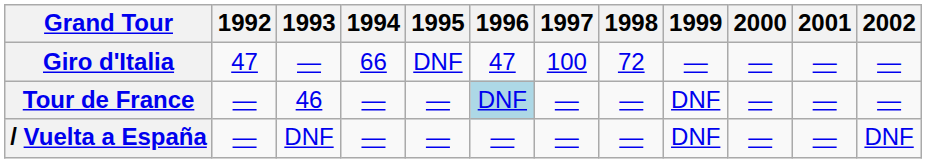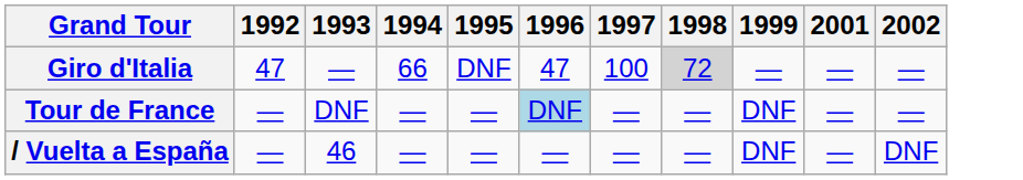 <table class="wikitable plainrowheaders">
 <tr>
 <th scope="col"><a href='#'>Grand Tour</a></th>
 <th scope="col">1992</th>
 <th scope="col">1993</th>
 <th scope="col">1994</th>
 <th scope="col">1995</th>
 <th scope="col">1996</th>
 <th scope="col">1997</th>
 <th scope="col">1998</th>
 <th scope="col">1999</th>
-<th scope="col">2000</th>
 <th scope="col">2001</th>
 <th scope="col">2002</th>
 </tr>
 <tr style="text-align:center;">
 <th scope="row"> <a href='#'>Giro d'Italia</a></th>
 <td style="text-align:center;"><a href='#'>47</a></td>
 <td style="text-align:center;"><a href='#'>—</a></td>
 <td style="text-align:center;"><a href='#'>66</a></td>
 <td style="text-align:center;"><a href='#'>DNF</a></td>
 <td style="text-align:center;"><a href='#'>47</a></td>
 <td style="text-align:center;"><a href='#'>100</a></td>
-<td style="text-align:center;"><a href='#'>72</a></td>
-<td style="text-align:center;"><a href='#'>—</a></td>
+<td style="background: lightgrey; text-align:center;"><a href='#'>72</a></td>
 <td style="text-align:center;"><a href='#'>—</a></td>
 <td style="text-align:center;"><a href='#'>—</a></td>
 <td style="text-align:center;"><a href='#'>—</a></td>
 </tr>
 <tr style="text-align:center;">
 <th scope="row"> <a href='#'>Tour de France</a></th>
 <td style="text-align:center;"><a href='#'>—</a></td>
-<td style="text-align:center;"><a href='#'>46</a></td>
+<td style="text-align:center;"><a href='#'>DNF</a></td>
 <td style="text-align:center;"><a href='#'>—</a></td>
 <td style="text-align:center;"><a href='#'>—</a></td>
 <td style="background: lightblue; text-align:center;"><a href='#'>DNF</a></td>
 <td style="text-align:center;"><a href='#'>—</a></td>
 <td style="text-align:center;"><a href='#'>—</a></td>
 <td style="text-align:center;"><a href='#'>DNF</a></td>
 <td style="text-align:center;"><a href='#'>—</a></td>
 <td style="text-align:center;"><a href='#'>—</a></td>
-<td style="text-align:center;"><a href='#'>—</a></td>
 </tr>
 <tr style="text-align:center;">
 <th scope="row">/ <a href='#'>Vuelta a España</a></th>
 <td style="text-align:center;"><a href='#'>—</a></td>
-<td style="text-align:center;"><a href='#'>DNF</a></td>
+<td style="text-align:center;"><a href='#'>46</a></td>
 <td style="text-align:center;"><a href='#'>—</a></td>
 <td style="text-align:center;"><a href='#'>—</a></td>
 <td style="text-align:center;"><a href='#'>—</a></td>
 <td style="text-align:center;"><a href='#'>—</a></td>
 <td style="text-align:center;"><a href='#'>—</a></td>
 <td style="text-align:center;"><a href='#'>DNF</a></td>
 <td style="text-align:center;"><a href='#'>—</a></td>
-<td style="text-align:center;"><a href='#'>—</a></td>
 <td style="text-align:center;"><a href='#'>DNF</a></td>
 </tr>
 </table>
